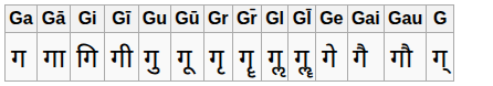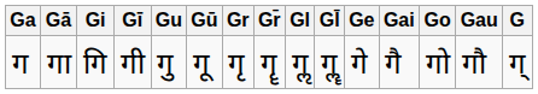 <table class="wikitable">
 <tr>
 <th>Ga</th>
 <th>Gā</th>
 <th>Gi</th>
 <th>Gī</th>
 <th>Gu</th>
 <th>Gū</th>
 <th>Gr</th>
 <th>Gr̄</th>
 <th>Gl</th>
 <th>Gl̄</th>
 <th>Ge</th>
 <th>Gai</th>
+<th>Go</th>
 <th>Gau</th>
 <th>G</th>
 </tr>
 <tr style="font-size: 150%;">
 <td>ग</td>
 <td>गा</td>
 <td>गि</td>
 <td>गी</td>
 <td>गु</td>
 <td>गू</td>
 <td>गृ</td>
 <td>गॄ</td>
 <td>गॢ</td>
 <td>गॣ</td>
 <td>गे</td>
 <td>गै</td>
+<td>गो</td>
 <td>गौ</td>
 <td>ग्</td>
 </tr>
 </table>
